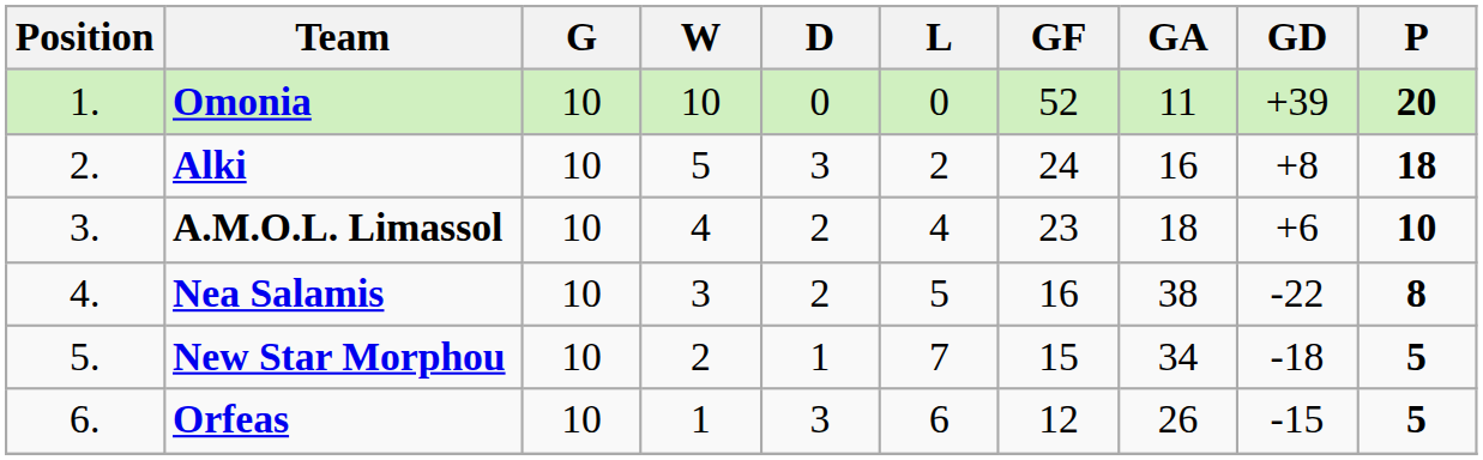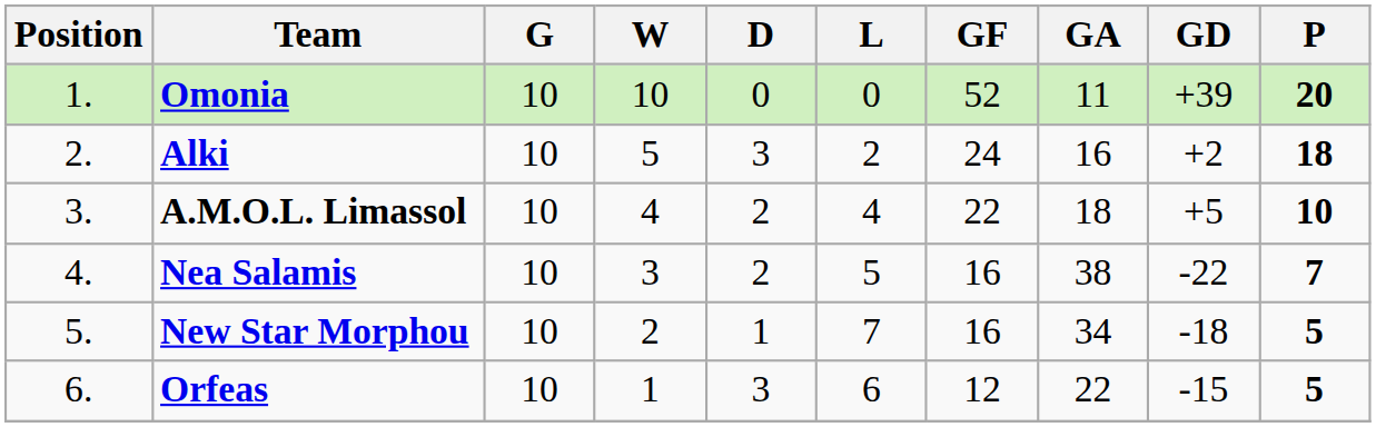 <table class="wikitable sortable" style="text-align: center;">
 <tr>
 <th width="44">Position</th>
 <th width="135">Team</th>
 <th width="40">G</th>
 <th width="40">W</th>
 <th width="40">D</th>
 <th width="40">L</th>
 <th width="40">GF</th>
 <th width="40">GA</th>
 <th width="40">GD</th>
 <th width="40">P</th>
 </tr>
 <tr bgcolor="D0F0C0">
 <td>1.</td>
 <td align="left"><strong><a href='#'>Omonia</a></strong></td>
 <td>10</td>
 <td>10</td>
 <td>0</td>
 <td>0</td>
 <td>52</td>
 <td>11</td>
 <td>+39</td>
 <td><strong>20 </strong></td>
 </tr>
 <tr>
 <td>2.</td>
 <td align="left"><strong><a href='#'>Alki</a></strong></td>
 <td>10</td>
 <td>5</td>
 <td>3</td>
 <td>2</td>
 <td>24</td>
 <td>16</td>
-<td>+8</td>
+<td>+2</td>
 <td><strong>18</strong></td>
 </tr>
 <tr>
 <td>3.</td>
 <td align="left"><strong>A.M.O.L. Limassol</strong></td>
 <td>10</td>
 <td>4</td>
 <td>2</td>
 <td>4</td>
-<td>23</td>
+<td>22</td>
 <td>18</td>
-<td>+6</td>
+<td>+5</td>
 <td><strong>10</strong></td>
 </tr>
 <tr>
 <td>4.</td>
 <td align="left"><strong><a href='#'>Nea Salamis</a></strong></td>
 <td>10</td>
 <td>3</td>
 <td>2</td>
 <td>5</td>
 <td>16</td>
 <td>38</td>
 <td>-22</td>
-<td><strong>8</strong></td>
+<td><strong>7</strong></td>
 </tr>
 <tr>
 <td>5.</td>
 <td align="left"><strong><a href='#'>New Star Morphou</a></strong></td>
 <td>10</td>
 <td>2</td>
 <td>1</td>
 <td>7</td>
-<td>15</td>
+<td>16</td>
 <td>34</td>
 <td>-18</td>
 <td><strong>5</strong></td>
 </tr>
 <tr>
 <td>6.</td>
 <td align="left"><strong><a href='#'>Orfeas</a></strong></td>
 <td>10</td>
 <td>1</td>
 <td>3</td>
 <td>6</td>
 <td>12</td>
-<td>26</td>
+<td>22</td>
 <td>-15</td>
 <td><strong>5</strong></td>
 </tr>
 <tr>
 </tr>
 </table>
